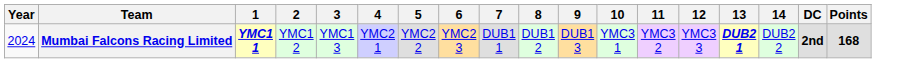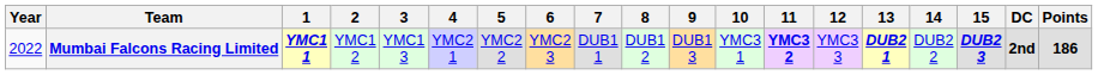 <table class="wikitable" style="text-align:center; font-size:85%">
 <tr>
 <th>Year</th>
 <th>Team</th>
 <th>1</th>
 <th>2</th>
 <th>3</th>
 <th>4</th>
 <th>5</th>
 <th>6</th>
 <th>7</th>
 <th>8</th>
 <th>9</th>
 <th>10</th>
 <th>11</th>
 <th>12</th>
 <th>13</th>
 <th>14</th>
+<th>15</th>
 <th>DC</th>
 <th>Points</th>
 </tr>
 <tr>
-<td><a href='#'>2024</a></td>
+<td><a href='#'>2022</a></td>
 <th nowrap><a href='#'>Mumbai Falcons Racing Limited</a></th>
 <td style="background:#FFFFBF;"><strong><em><a href='#'>YMC1<br>1</a></em><br></strong></td>
 <td style="background:#DFFFDF;"><a href='#'>YMC1<br>2</a><br></td>
 <td style="background:#DFFFDF;"><a href='#'>YMC1<br>3</a><br></td>
 <td style="background:#CFCFFF;"><a href='#'>YMC2<br>1</a><br></td>
 <td style="background:#DFDFDF;"><a href='#'>YMC2<br>2</a><br></td>
 <td style="background:#FFDF9F;"><a href='#'>YMC2<br>3</a><br></td>
 <td style="background:#DFDFDF;"><a href='#'>DUB1<br>1</a><br></td>
 <td style="background:#DFFFDF;"><a href='#'>DUB1<br>2</a><br></td>
 <td style="background:#FFDF9F;"><a href='#'>DUB1<br>3</a><br></td>
 <td style="background:#DFFFDF;"><a href='#'>YMC3<br>1</a><br></td>
-<td style="background:#EFCFFF;"><a href='#'>YMC3<br>2</a><br></td>
+<td style="background:#EFCFFF;"><strong><a href='#'>YMC3<br>2</a><br></strong></td>
 <td style="background:#EFCFFF;"><a href='#'>YMC3<br>3</a><br></td>
 <td style="background:#FFFFBF;"><strong><em><a href='#'>DUB2<br>1</a></em></strong><br></td>
 <td style="background:#DFFFDF;"><a href='#'>DUB2<br>2</a><br></td>
+<td style="background:#DFDFDF;"><strong><em><a href='#'>DUB2<br>3</a></em></strong><br></td>
 <th style="background:#DFDFDF">2nd</th>
-<th style="background:#DFDFDF">168</th>
+<th style="background:#DFDFDF">186</th>
 </tr>
 </table>
